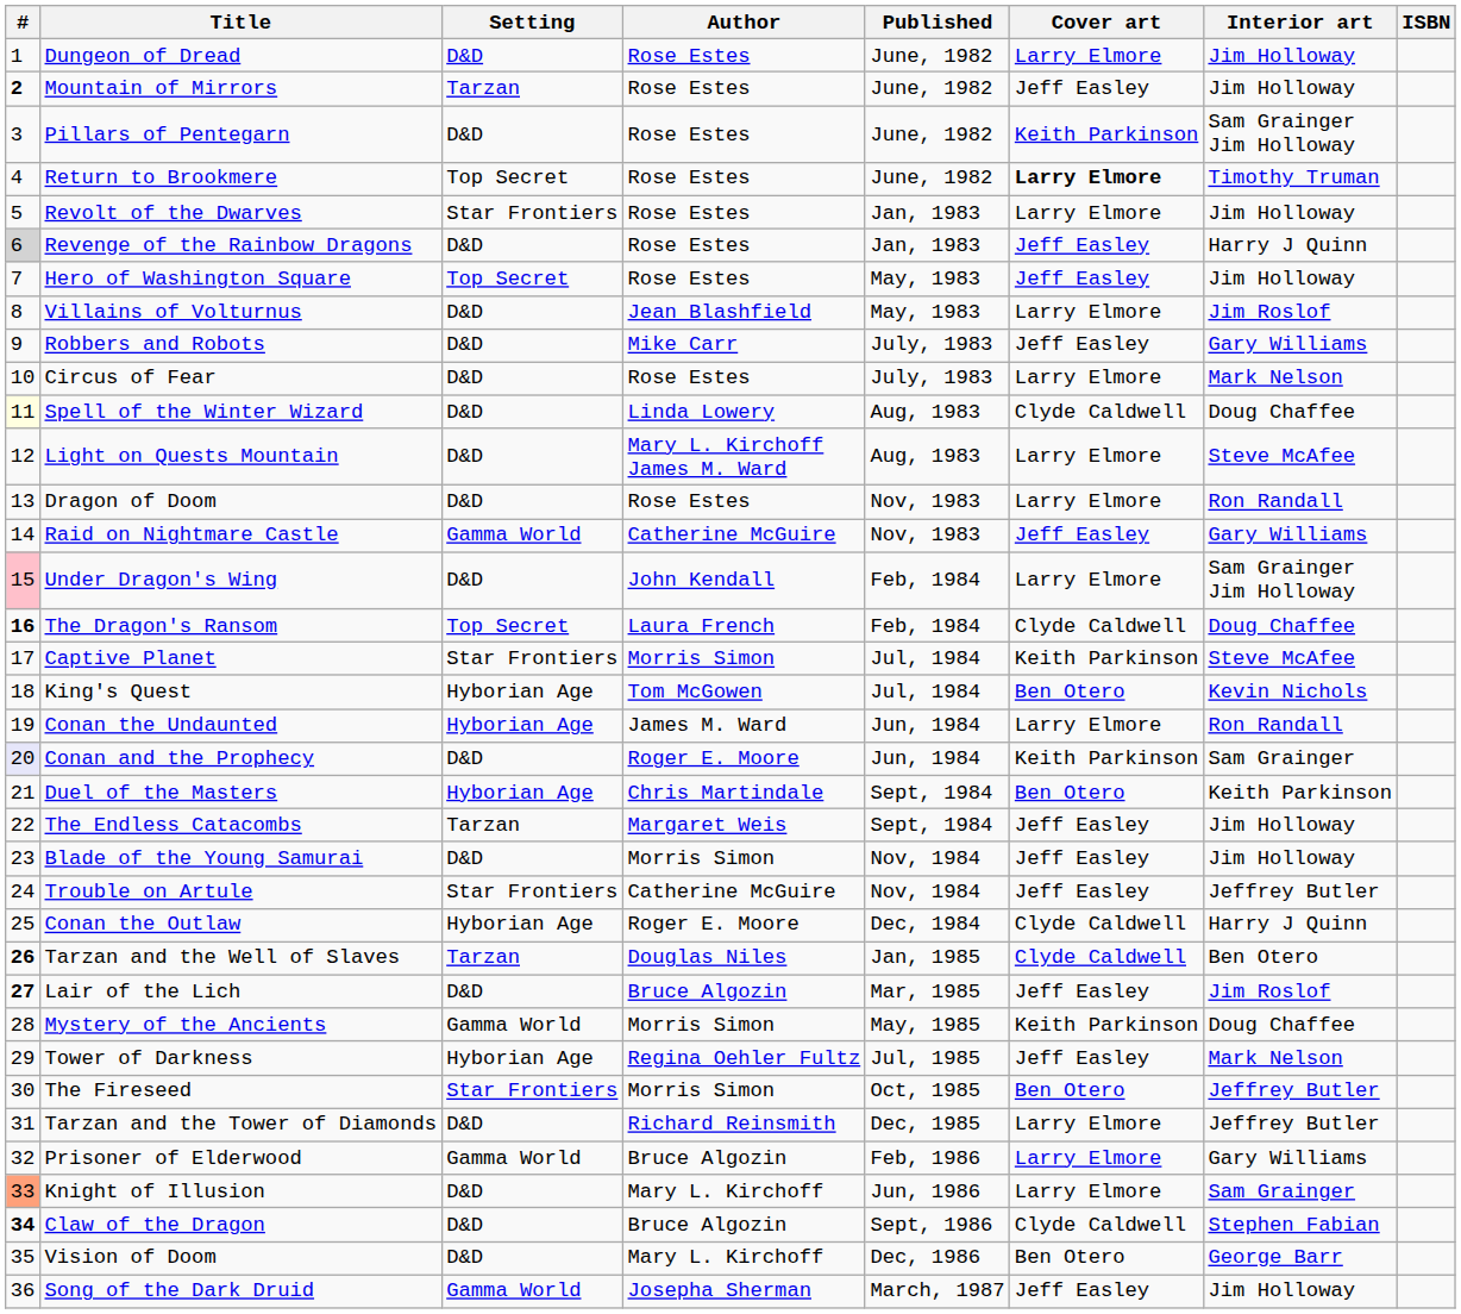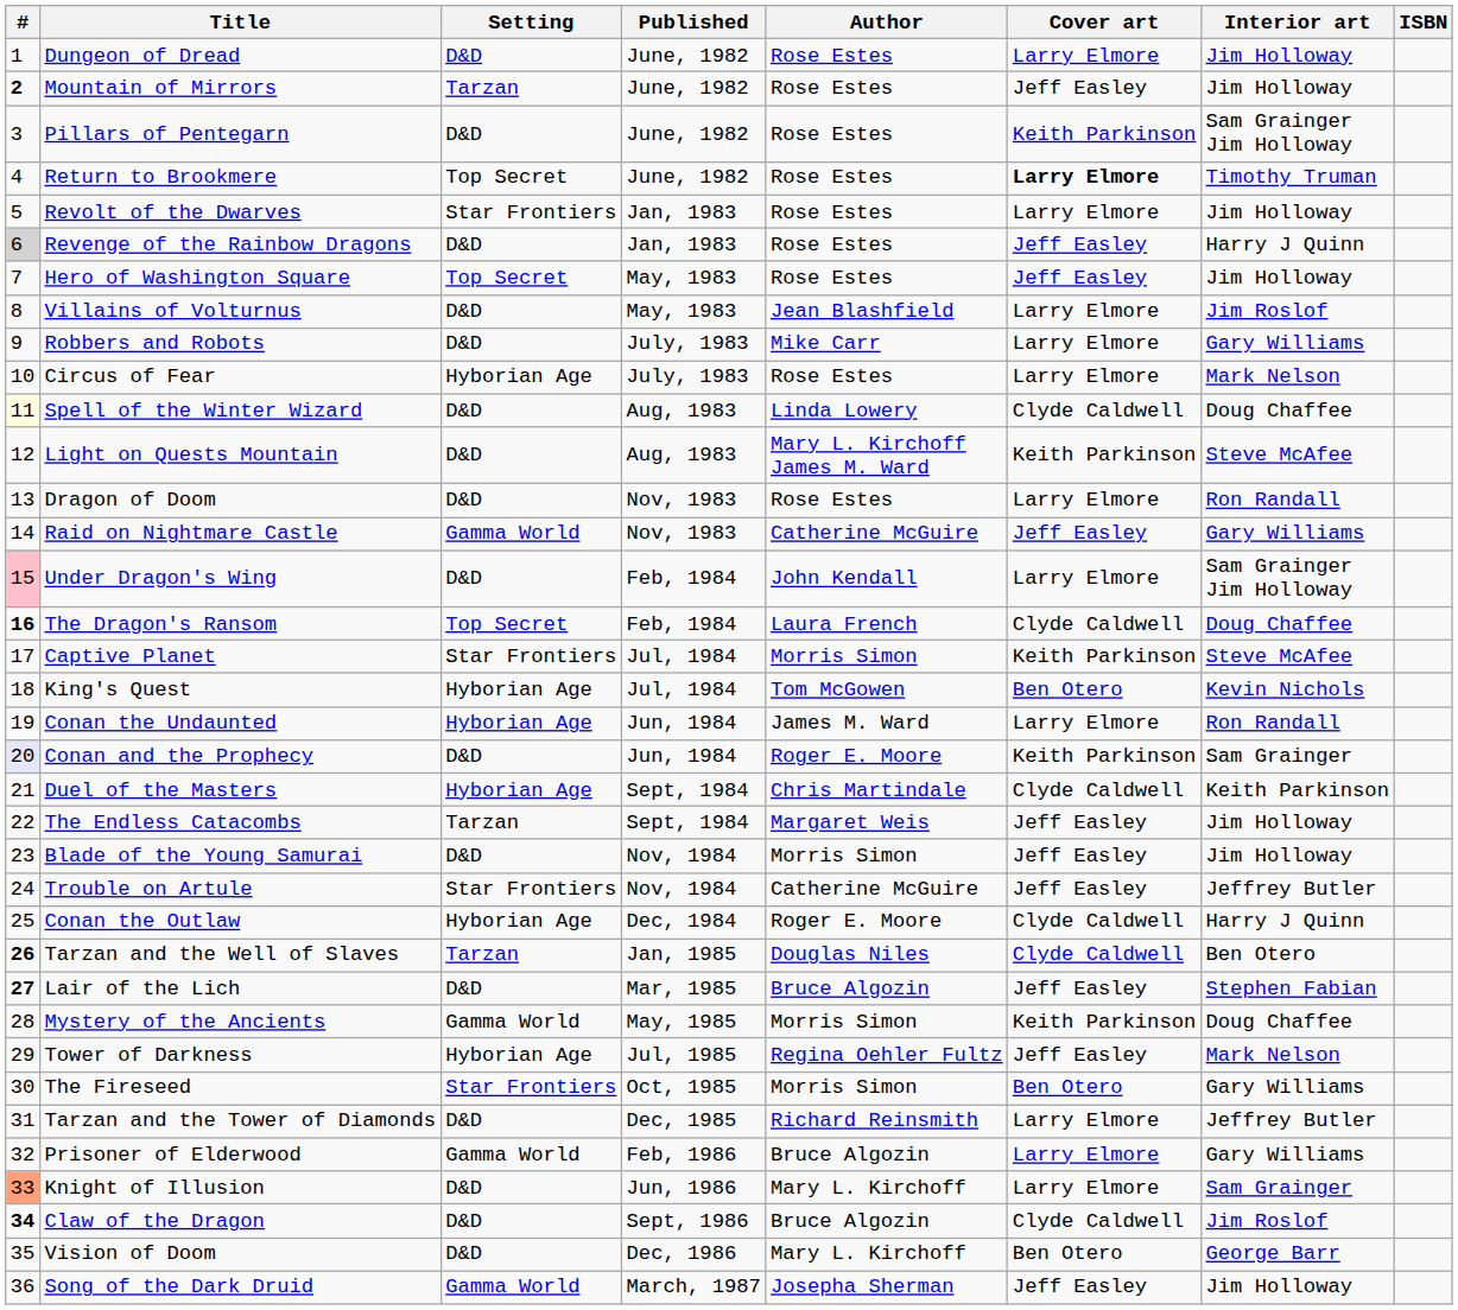 <table class="sortable wikitable">
 <tr>
 <th>#</th>
 <th>Title</th>
 <th>Setting</th>
+<th>Published</th>
 <th>Author</th>
-<th>Published</th>
 <th>Cover art</th>
 <th>Interior art</th>
 <th>ISBN</th>
 </tr>
 <tr>
 <td>1</td>
 <td><a href='#'>Dungeon of Dread</a></td>
 <td><a href='#'>D&D</a></td>
+<td>June, 1982</td>
 <td><a href='#'>Rose Estes</a></td>
-<td>June, 1982</td>
 <td><a href='#'>Larry Elmore</a></td>
 <td><a href='#'>Jim Holloway</a></td>
 <td></td>
 </tr>
 <tr>
 <td><strong>2</strong></td>
 <td><a href='#'>Mountain of Mirrors</a></td>
 <td><a href='#'>Tarzan</a></td>
+<td>June, 1982</td>
 <td>Rose Estes</td>
-<td>June, 1982</td>
 <td>Jeff Easley</td>
 <td>Jim Holloway</td>
 <td></td>
 </tr>
 <tr>
 <td>3</td>
 <td><a href='#'>Pillars of Pentegarn</a></td>
 <td>D&D</td>
+<td>June, 1982</td>
 <td>Rose Estes</td>
-<td>June, 1982</td>
 <td><a href='#'>Keith Parkinson</a></td>
 <td>Sam Grainger<br>Jim Holloway</td>
 <td></td>
 </tr>
 <tr>
 <td>4</td>
 <td><a href='#'>Return to Brookmere</a></td>
 <td>Top Secret</td>
+<td>June, 1982</td>
 <td>Rose Estes</td>
-<td>June, 1982</td>
 <td><strong>Larry Elmore</strong></td>
 <td><a href='#'>Timothy Truman</a></td>
 <td></td>
 </tr>
 <tr>
 <td>5</td>
 <td><a href='#'>Revolt of the Dwarves</a></td>
 <td>Star Frontiers</td>
+<td>Jan, 1983</td>
 <td>Rose Estes</td>
-<td>Jan, 1983</td>
 <td>Larry Elmore</td>
 <td>Jim Holloway</td>
 <td></td>
 </tr>
 <tr>
 <td style="background: lightgrey;">6</td>
 <td><a href='#'>Revenge of the Rainbow Dragons</a></td>
 <td>D&D</td>
+<td>Jan, 1983</td>
 <td>Rose Estes</td>
-<td>Jan, 1983</td>
 <td><a href='#'>Jeff Easley</a></td>
 <td>Harry J Quinn</td>
 <td></td>
 </tr>
 <tr>
 <td>7</td>
 <td><a href='#'>Hero of Washington Square</a></td>
 <td><a href='#'>Top Secret</a></td>
+<td>May, 1983</td>
 <td>Rose Estes</td>
-<td>May, 1983</td>
 <td><a href='#'>Jeff Easley</a></td>
 <td>Jim Holloway</td>
 <td></td>
 </tr>
 <tr>
 <td>8</td>
 <td><a href='#'>Villains of Volturnus</a></td>
 <td>D&D</td>
+<td>May, 1983</td>
 <td><a href='#'>Jean Blashfield</a></td>
-<td>May, 1983</td>
 <td>Larry Elmore</td>
 <td><a href='#'>Jim Roslof</a></td>
 <td></td>
 </tr>
 <tr>
 <td>9</td>
 <td><a href='#'>Robbers and Robots</a></td>
 <td>D&D</td>
+<td>July, 1983</td>
 <td><a href='#'>Mike Carr</a></td>
-<td>July, 1983</td>
-<td>Jeff Easley</td>
+<td>Larry Elmore</td>
 <td><a href='#'>Gary Williams</a></td>
 <td></td>
 </tr>
 <tr>
 <td>10</td>
 <td>Circus of Fear</td>
-<td>D&D</td>
+<td>Hyborian Age</td>
+<td>July, 1983</td>
 <td>Rose Estes</td>
-<td>July, 1983</td>
 <td>Larry Elmore</td>
 <td><a href='#'>Mark Nelson</a></td>
 <td></td>
 </tr>
 <tr>
 <td style="background: lightyellow;">11</td>
 <td><a href='#'>Spell of the Winter Wizard</a></td>
 <td>D&D</td>
+<td>Aug, 1983</td>
 <td><a href='#'>Linda Lowery</a></td>
-<td>Aug, 1983</td>
 <td>Clyde Caldwell</td>
 <td>Doug Chaffee</td>
 <td></td>
 </tr>
 <tr>
 <td>12</td>
 <td><a href='#'>Light on Quests Mountain</a></td>
 <td>D&D</td>
+<td>Aug, 1983</td>
 <td><a href='#'>Mary L. Kirchoff</a><br><a href='#'>James M. Ward</a></td>
-<td>Aug, 1983</td>
-<td>Larry Elmore</td>
+<td>Keith Parkinson</td>
 <td><a href='#'>Steve McAfee</a></td>
 <td></td>
 </tr>
 <tr>
 <td>13</td>
 <td>Dragon of Doom</td>
 <td>D&D</td>
+<td>Nov, 1983</td>
 <td>Rose Estes</td>
-<td>Nov, 1983</td>
 <td>Larry Elmore</td>
 <td><a href='#'>Ron Randall</a></td>
 <td></td>
 </tr>
 <tr>
 <td>14</td>
 <td><a href='#'>Raid on Nightmare Castle</a></td>
 <td><a href='#'>Gamma World</a></td>
+<td>Nov, 1983</td>
 <td><a href='#'>Catherine McGuire</a></td>
-<td>Nov, 1983</td>
 <td><a href='#'>Jeff Easley</a></td>
 <td><a href='#'>Gary Williams</a></td>
 <td></td>
 </tr>
 <tr>
 <td style="background: pink;">15</td>
 <td><a href='#'>Under Dragon's Wing</a></td>
 <td>D&D</td>
+<td>Feb, 1984</td>
 <td><a href='#'>John Kendall</a></td>
-<td>Feb, 1984</td>
 <td>Larry Elmore</td>
 <td>Sam Grainger<br>Jim Holloway</td>
 <td></td>
 </tr>
 <tr>
 <td><strong>16</strong></td>
 <td><a href='#'>The Dragon's Ransom</a></td>
 <td><a href='#'>Top Secret</a></td>
+<td>Feb, 1984</td>
 <td><a href='#'>Laura French</a></td>
-<td>Feb, 1984</td>
 <td>Clyde Caldwell</td>
 <td><a href='#'>Doug Chaffee</a></td>
 <td></td>
 </tr>
 <tr>
 <td>17</td>
 <td><a href='#'>Captive Planet</a></td>
 <td>Star Frontiers</td>
+<td>Jul, 1984</td>
 <td><a href='#'>Morris Simon</a></td>
-<td>Jul, 1984</td>
 <td>Keith Parkinson</td>
 <td><a href='#'>Steve McAfee</a></td>
 <td></td>
 </tr>
 <tr>
 <td>18</td>
 <td>King's Quest</td>
 <td>Hyborian Age</td>
+<td>Jul, 1984</td>
 <td><a href='#'>Tom McGowen</a></td>
-<td>Jul, 1984</td>
 <td><a href='#'>Ben Otero</a></td>
 <td><a href='#'>Kevin Nichols</a></td>
 <td></td>
 </tr>
 <tr>
 <td>19</td>
 <td><a href='#'>Conan the Undaunted</a></td>
 <td><a href='#'>Hyborian Age</a></td>
+<td>Jun, 1984</td>
 <td>James M. Ward</td>
-<td>Jun, 1984</td>
 <td>Larry Elmore</td>
 <td><a href='#'>Ron Randall</a></td>
 <td></td>
 </tr>
 <tr>
 <td style="background: lavender;">20</td>
 <td><a href='#'>Conan and the Prophecy</a></td>
 <td>D&D</td>
+<td>Jun, 1984</td>
 <td><a href='#'>Roger E. Moore</a></td>
-<td>Jun, 1984</td>
 <td>Keith Parkinson</td>
 <td>Sam Grainger</td>
 <td></td>
 </tr>
 <tr>
 <td>21</td>
 <td><a href='#'>Duel of the Masters</a></td>
 <td><a href='#'>Hyborian Age</a></td>
+<td>Sept, 1984</td>
 <td><a href='#'>Chris Martindale</a></td>
-<td>Sept, 1984</td>
-<td><a href='#'>Ben Otero</a></td>
+<td>Clyde Caldwell</td>
 <td>Keith Parkinson</td>
 <td></td>
 </tr>
 <tr>
 <td>22</td>
 <td><a href='#'>The Endless Catacombs</a></td>
 <td>Tarzan</td>
+<td>Sept, 1984</td>
 <td><a href='#'>Margaret Weis</a></td>
-<td>Sept, 1984</td>
 <td>Jeff Easley</td>
 <td>Jim Holloway</td>
 <td></td>
 </tr>
 <tr>
 <td>23</td>
 <td><a href='#'>Blade of the Young Samurai</a></td>
 <td>D&D</td>
+<td>Nov, 1984</td>
 <td>Morris Simon</td>
-<td>Nov, 1984</td>
 <td>Jeff Easley</td>
 <td>Jim Holloway</td>
 <td></td>
 </tr>
 <tr>
 <td>24</td>
 <td><a href='#'>Trouble on Artule</a></td>
 <td>Star Frontiers</td>
+<td>Nov, 1984</td>
 <td>Catherine McGuire</td>
-<td>Nov, 1984</td>
 <td>Jeff Easley</td>
 <td>Jeffrey Butler</td>
 <td></td>
 </tr>
 <tr>
 <td>25</td>
 <td><a href='#'>Conan the Outlaw</a></td>
 <td>Hyborian Age</td>
+<td>Dec, 1984</td>
 <td>Roger E. Moore</td>
-<td>Dec, 1984</td>
 <td>Clyde Caldwell</td>
 <td>Harry J Quinn</td>
 <td></td>
 </tr>
 <tr>
 <td><strong>26</strong></td>
 <td>Tarzan and the Well of Slaves</td>
 <td><a href='#'>Tarzan</a></td>
+<td>Jan, 1985</td>
 <td><a href='#'>Douglas Niles</a></td>
-<td>Jan, 1985</td>
 <td><a href='#'>Clyde Caldwell</a></td>
 <td>Ben Otero</td>
 <td> </td>
 </tr>
 <tr>
 <td><strong>27</strong></td>
 <td>Lair of the Lich</td>
 <td>D&D</td>
+<td>Mar, 1985</td>
 <td><a href='#'>Bruce Algozin</a></td>
-<td>Mar, 1985</td>
 <td>Jeff Easley</td>
-<td><a href='#'>Jim Roslof</a></td>
+<td><a href='#'>Stephen Fabian</a></td>
 <td></td>
 </tr>
 <tr>
 <td>28</td>
 <td><a href='#'>Mystery of the Ancients</a></td>
 <td>Gamma World</td>
+<td>May, 1985</td>
 <td>Morris Simon</td>
-<td>May, 1985</td>
 <td>Keith Parkinson</td>
 <td>Doug Chaffee</td>
 <td></td>
 </tr>
 <tr>
 <td>29</td>
 <td>Tower of Darkness</td>
 <td>Hyborian Age</td>
+<td>Jul, 1985</td>
 <td><a href='#'>Regina Oehler Fultz</a></td>
-<td>Jul, 1985</td>
 <td>Jeff Easley</td>
 <td><a href='#'>Mark Nelson</a></td>
 <td></td>
 </tr>
 <tr>
 <td>30</td>
 <td>The Fireseed</td>
 <td><a href='#'>Star Frontiers</a></td>
+<td>Oct, 1985</td>
 <td>Morris Simon</td>
-<td>Oct, 1985</td>
 <td><a href='#'>Ben Otero</a></td>
-<td><a href='#'>Jeffrey Butler</a></td>
+<td>Gary Williams</td>
 <td></td>
 </tr>
 <tr>
 <td>31</td>
 <td>Tarzan and the Tower of Diamonds</td>
 <td>D&D</td>
+<td>Dec, 1985</td>
 <td><a href='#'>Richard Reinsmith</a></td>
-<td>Dec, 1985</td>
 <td>Larry Elmore</td>
 <td>Jeffrey Butler</td>
 <td> </td>
 </tr>
 <tr>
 <td>32</td>
 <td>Prisoner of Elderwood</td>
 <td>Gamma World</td>
+<td>Feb, 1986</td>
 <td>Bruce Algozin</td>
-<td>Feb, 1986</td>
 <td><a href='#'>Larry Elmore</a></td>
 <td>Gary Williams</td>
 <td></td>
 </tr>
 <tr>
 <td style="background: lightsalmon;">33</td>
 <td>Knight of Illusion</td>
 <td>D&D</td>
+<td>Jun, 1986</td>
 <td>Mary L. Kirchoff</td>
-<td>Jun, 1986</td>
 <td>Larry Elmore</td>
 <td><a href='#'>Sam Grainger</a></td>
 <td></td>
 </tr>
 <tr>
 <td><strong>34</strong></td>
 <td><a href='#'>Claw of the Dragon</a></td>
 <td>D&D</td>
+<td>Sept, 1986</td>
 <td>Bruce Algozin</td>
-<td>Sept, 1986</td>
 <td>Clyde Caldwell</td>
-<td><a href='#'>Stephen Fabian</a></td>
+<td><a href='#'>Jim Roslof</a></td>
 <td></td>
 </tr>
 <tr>
 <td>35</td>
 <td>Vision of Doom</td>
 <td>D&D</td>
+<td>Dec, 1986</td>
 <td>Mary L. Kirchoff</td>
-<td>Dec, 1986</td>
 <td>Ben Otero</td>
 <td><a href='#'>George Barr</a></td>
 <td></td>
 </tr>
 <tr>
 <td>36</td>
 <td><a href='#'>Song of the Dark Druid</a></td>
 <td><a href='#'>Gamma World</a></td>
+<td>March, 1987</td>
 <td><a href='#'>Josepha Sherman</a></td>
-<td>March, 1987</td>
 <td>Jeff Easley</td>
 <td>Jim Holloway</td>
 <td></td>
 </tr>
 </table>
